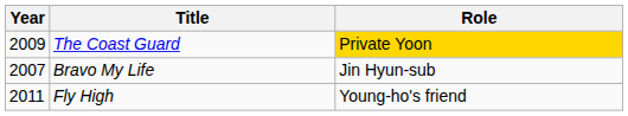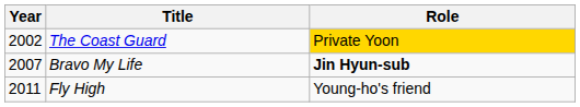 <table class="wikitable" style="width:600px">
 <tr>
 <th width=10>Year</th>
 <th>Title</th>
 <th>Role</th>
 </tr>
 <tr>
-<td>2009</td>
+<td>2002</td>
 <td><em><a href='#'>The Coast Guard</a></em></td>
 <td style="background: gold;">Private Yoon</td>
 </tr>
 <tr>
 <td>2007</td>
 <td><em>Bravo My Life</em></td>
-<td>Jin Hyun-sub</td>
+<td><strong>Jin Hyun-sub</strong></td>
 </tr>
 <tr>
 <td>2011</td>
 <td><em>Fly High</em></td>
 <td>Young-ho's friend</td>
 </tr>
 </table>
